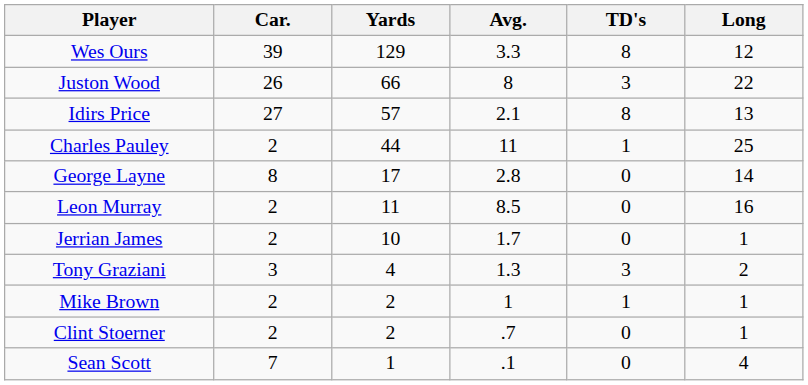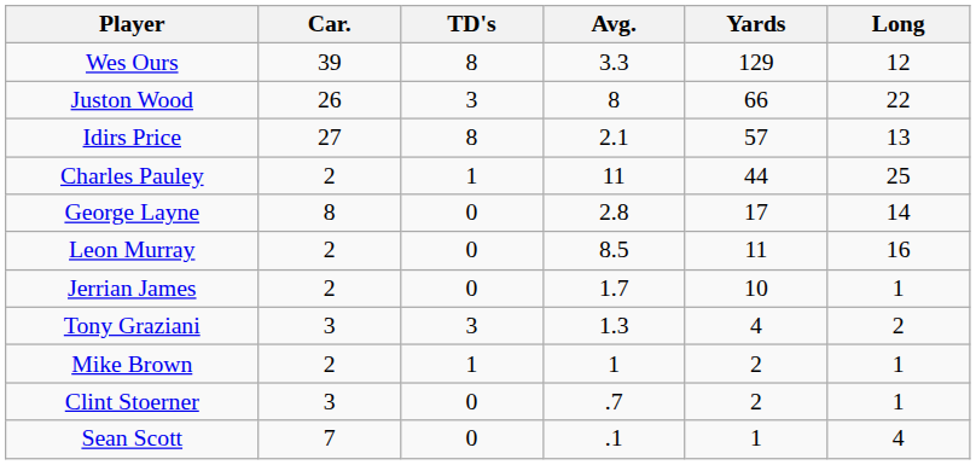 <table class="wikitable sortable">
 <tr>
 <th bgcolor="#DDDDFF" width="16%">Player</th>
 <th bgcolor="#DDDDFF" width="9%">Car.</th>
+<th bgcolor="#DDDDFF" width="9%">TD's</th>
+<th bgcolor="#DDDDFF" width="9%">Avg.</th>
 <th bgcolor="#DDDDFF" width="9%">Yards</th>
-<th bgcolor="#DDDDFF" width="9%">Avg.</th>
-<th bgcolor="#DDDDFF" width="9%">TD's</th>
 <th bgcolor="#DDDDFF" width="9%">Long</th>
 </tr>
 <tr align="center">
 <td><a href='#'>Wes Ours</a></td>
 <td>39</td>
+<td>8</td>
+<td>3.3</td>
 <td>129</td>
-<td>3.3</td>
-<td>8</td>
 <td>12</td>
 </tr>
 <tr align="center">
 <td><a href='#'>Juston Wood</a></td>
 <td>26</td>
+<td>3</td>
+<td>8</td>
 <td>66</td>
-<td>8</td>
-<td>3</td>
 <td>22</td>
 </tr>
 <tr align="center">
 <td><a href='#'>Idirs Price</a></td>
 <td>27</td>
+<td>8</td>
+<td>2.1</td>
 <td>57</td>
-<td>2.1</td>
-<td>8</td>
 <td>13</td>
 </tr>
 <tr align="center">
 <td><a href='#'>Charles Pauley</a></td>
 <td>2</td>
+<td>1</td>
+<td>11</td>
 <td>44</td>
-<td>11</td>
-<td>1</td>
 <td>25</td>
 </tr>
 <tr align="center">
 <td><a href='#'>George Layne</a></td>
 <td>8</td>
+<td>0</td>
+<td>2.8</td>
 <td>17</td>
-<td>2.8</td>
-<td>0</td>
 <td>14</td>
 </tr>
 <tr align="center">
 <td><a href='#'>Leon Murray</a></td>
 <td>2</td>
+<td>0</td>
+<td>8.5</td>
 <td>11</td>
-<td>8.5</td>
-<td>0</td>
 <td>16</td>
 </tr>
 <tr align="center">
 <td><a href='#'>Jerrian James</a></td>
 <td>2</td>
+<td>0</td>
+<td>1.7</td>
 <td>10</td>
-<td>1.7</td>
-<td>0</td>
 <td>1</td>
 </tr>
 <tr align="center">
 <td><a href='#'>Tony Graziani</a></td>
 <td>3</td>
+<td>3</td>
+<td>1.3</td>
 <td>4</td>
-<td>1.3</td>
-<td>3</td>
 <td>2</td>
 </tr>
 <tr align="center">
 <td><a href='#'>Mike Brown</a></td>
 <td>2</td>
-<td>2</td>
 <td>1</td>
 <td>1</td>
+<td>2</td>
 <td>1</td>
 </tr>
 <tr align="center">
 <td><a href='#'>Clint Stoerner</a></td>
+<td>3</td>
+<td>0</td>
+<td>.7</td>
 <td>2</td>
-<td>2</td>
-<td>.7</td>
-<td>0</td>
 <td>1</td>
 </tr>
 <tr align="center">
 <td><a href='#'>Sean Scott</a></td>
 <td>7</td>
+<td>0</td>
+<td>.1</td>
 <td>1</td>
-<td>.1</td>
-<td>0</td>
 <td>4</td>
 </tr>
 </table>
